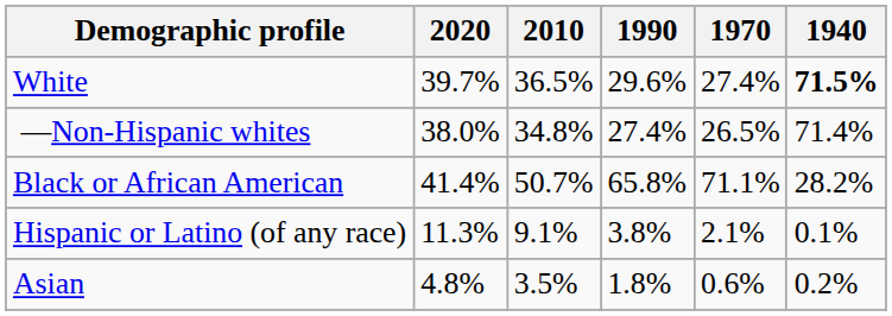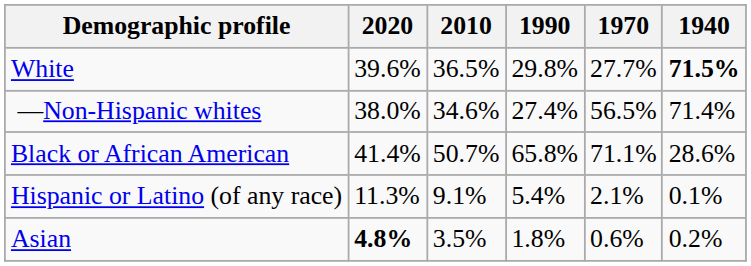 <table class="wikitable sortable collapsible" style="font-size: 90%;">
 <tr>
 <th>Demographic profile</th>
 <th>2020</th>
 <th>2010</th>
 <th>1990</th>
 <th>1970</th>
 <th>1940</th>
 </tr>
 <tr>
 <td><a href='#'>White</a></td>
-<td>39.7%</td>
+<td>39.6%</td>
 <td>36.5%</td>
-<td>29.6%</td>
-<td>27.4%</td>
+<td>29.8%</td>
+<td>27.7%</td>
 <td><strong>71.5%</strong></td>
 </tr>
 <tr>
 <td> —<a href='#'>Non-Hispanic whites</a></td>
 <td>38.0%</td>
-<td>34.8%</td>
+<td>34.6%</td>
 <td>27.4%</td>
-<td>26.5%</td>
+<td>56.5%</td>
 <td>71.4%</td>
 </tr>
 <tr>
 <td><a href='#'>Black or African American</a></td>
 <td>41.4%</td>
 <td>50.7%</td>
 <td>65.8%</td>
 <td>71.1%</td>
-<td>28.2%</td>
+<td>28.6%</td>
 </tr>
 <tr>
 <td><a href='#'>Hispanic or Latino</a> (of any race)</td>
 <td>11.3%</td>
 <td>9.1%</td>
-<td>3.8%</td>
+<td>5.4%</td>
 <td>2.1%</td>
 <td>0.1%</td>
 </tr>
 <tr>
 <td><a href='#'>Asian</a></td>
-<td>4.8%</td>
+<td><strong>4.8%</strong></td>
 <td>3.5%</td>
 <td>1.8%</td>
 <td>0.6%</td>
 <td>0.2%</td>
 </tr>
 </table>
